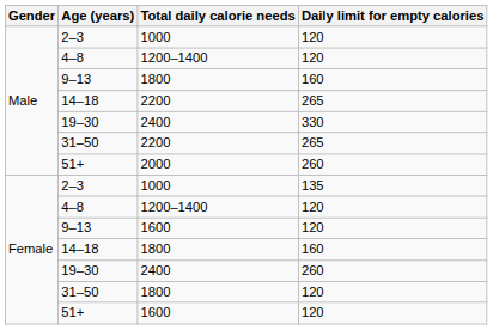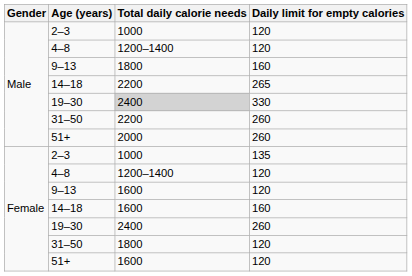 <table class="wikitable">
 <tr>
 <th>Gender</th>
 <th>Age (years)</th>
 <th>Total daily calorie needs</th>
 <th>Daily limit for empty calories</th>
 </tr>
 <tr>
 <td rowspan="7">Male</td>
 <td>2–3</td>
 <td>1000</td>
 <td>120</td>
 </tr>
 <tr>
 <td>4–8</td>
 <td>1200–1400</td>
 <td>120</td>
 </tr>
 <tr>
 <td>9–13</td>
 <td>1800</td>
 <td>160</td>
 </tr>
 <tr>
 <td>14–18</td>
 <td>2200</td>
 <td>265</td>
 </tr>
 <tr>
 <td>19–30</td>
-<td>2400</td>
+<td style="background: lightgrey;">2400</td>
 <td>330</td>
 </tr>
 <tr>
 <td>31–50</td>
 <td>2200</td>
-<td>265</td>
+<td>260</td>
 </tr>
 <tr>
 <td>51+</td>
 <td>2000</td>
 <td>260</td>
 </tr>
 <tr>
 <td rowspan="7">Female</td>
 <td>2–3</td>
 <td>1000</td>
 <td>135</td>
 </tr>
 <tr>
 <td>4–8</td>
 <td>1200–1400</td>
 <td>120</td>
 </tr>
 <tr>
 <td>9–13</td>
 <td>1600</td>
 <td>120</td>
 </tr>
 <tr>
 <td>14–18</td>
-<td>1800</td>
+<td>1600</td>
 <td>160</td>
 </tr>
 <tr>
 <td>19–30</td>
 <td>2400</td>
 <td>260</td>
 </tr>
 <tr>
 <td>31–50</td>
 <td>1800</td>
 <td>120</td>
 </tr>
 <tr>
 <td>51+</td>
 <td>1600</td>
 <td>120</td>
 </tr>
 </table>
